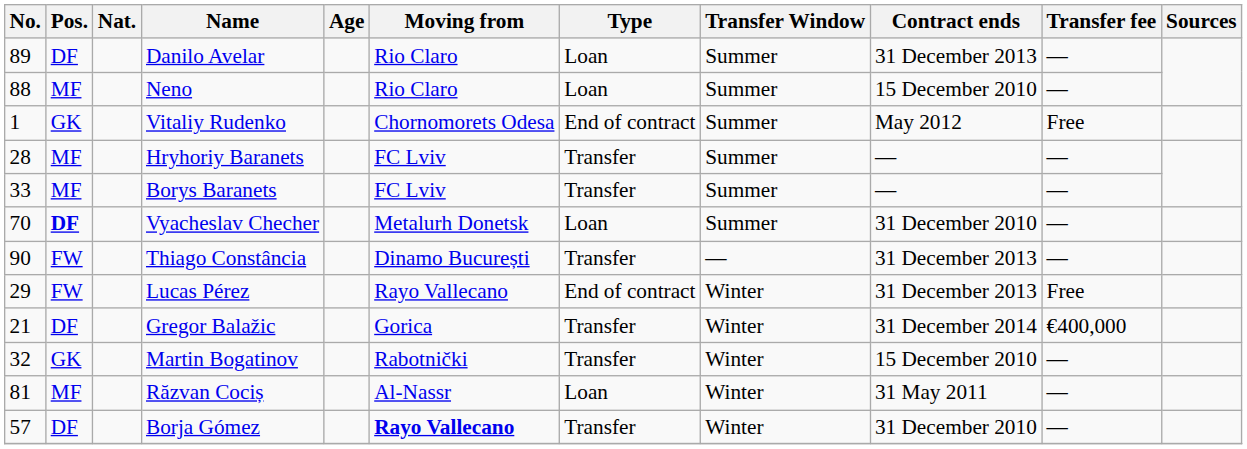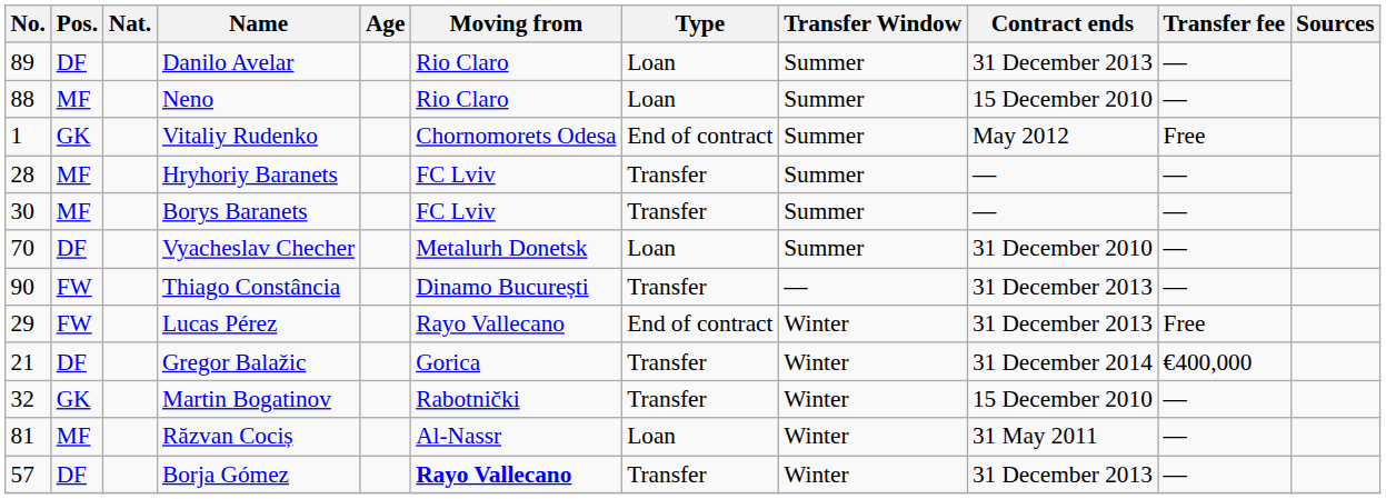 <table class="wikitable">
 <tr>
 <th>No.</th>
 <th>Pos.</th>
 <th>Nat.</th>
 <th>Name</th>
 <th>Age</th>
 <th>Moving from</th>
 <th>Type</th>
 <th>Transfer Window</th>
 <th>Contract ends</th>
 <th>Transfer fee</th>
 <th>Sources</th>
 </tr>
 <tr>
 <td>89</td>
 <td><a href='#'>DF</a></td>
 <td></td>
 <td><a href='#'>Danilo Avelar</a></td>
 <td></td>
 <td> <a href='#'>Rio Claro</a></td>
 <td>Loan</td>
 <td>Summer</td>
 <td>31 December 2013</td>
 <td>—</td>
 <td rowspan="2"></td>
 </tr>
 <tr>
 <td>88</td>
 <td><a href='#'>MF</a></td>
 <td></td>
 <td><a href='#'>Neno</a></td>
 <td></td>
 <td> <a href='#'>Rio Claro</a></td>
 <td>Loan</td>
 <td>Summer</td>
 <td>15 December 2010</td>
 <td>—</td>
 </tr>
 <tr>
 <td>1</td>
 <td><a href='#'>GK</a></td>
 <td></td>
 <td><a href='#'>Vitaliy Rudenko</a></td>
 <td></td>
 <td><a href='#'>Chornomorets Odesa</a></td>
 <td>End of contract</td>
 <td>Summer</td>
 <td>May 2012</td>
 <td>Free</td>
 <td></td>
 </tr>
 <tr>
 <td>28</td>
 <td><a href='#'>MF</a></td>
 <td></td>
 <td><a href='#'>Hryhoriy Baranets</a></td>
 <td></td>
 <td><a href='#'>FC Lviv</a></td>
 <td>Transfer</td>
 <td>Summer</td>
 <td>—</td>
 <td>—</td>
 <td rowspan="2"></td>
 </tr>
 <tr>
-<td>33</td>
+<td>30</td>
 <td><a href='#'>MF</a></td>
 <td></td>
 <td><a href='#'>Borys Baranets</a></td>
 <td></td>
 <td><a href='#'>FC Lviv</a></td>
 <td>Transfer</td>
 <td>Summer</td>
 <td>—</td>
 <td>—</td>
 </tr>
 <tr>
 <td>70</td>
-<td><strong><a href='#'>DF</a></strong></td>
+<td><a href='#'>DF</a></td>
 <td></td>
 <td><a href='#'>Vyacheslav Checher</a></td>
 <td></td>
 <td><a href='#'>Metalurh Donetsk</a></td>
 <td>Loan</td>
 <td>Summer</td>
 <td>31 December 2010</td>
 <td>—</td>
 <td></td>
 </tr>
 <tr>
 <td>90</td>
 <td><a href='#'>FW</a></td>
 <td></td>
 <td><a href='#'>Thiago Constância</a></td>
 <td></td>
 <td> <a href='#'>Dinamo București</a></td>
 <td>Transfer</td>
 <td>—</td>
 <td>31 December 2013</td>
 <td>—</td>
 <td></td>
 </tr>
 <tr>
 <td>29</td>
 <td><a href='#'>FW</a></td>
 <td></td>
 <td><a href='#'>Lucas Pérez</a></td>
 <td></td>
 <td> <a href='#'>Rayo Vallecano</a></td>
 <td>End of contract</td>
 <td>Winter</td>
 <td>31 December 2013</td>
 <td>Free</td>
 <td></td>
 </tr>
 <tr>
 <td>21</td>
 <td><a href='#'>DF</a></td>
 <td></td>
 <td><a href='#'>Gregor Balažic</a></td>
 <td></td>
 <td> <a href='#'>Gorica</a></td>
 <td>Transfer</td>
 <td>Winter</td>
 <td>31 December 2014</td>
 <td>€400,000</td>
 <td></td>
 </tr>
 <tr>
 <td>32</td>
 <td><a href='#'>GK</a></td>
 <td></td>
 <td><a href='#'>Martin Bogatinov</a></td>
 <td></td>
 <td> <a href='#'>Rabotnički</a></td>
 <td>Transfer</td>
 <td>Winter</td>
 <td>15 December 2010</td>
 <td>—</td>
 <td></td>
 </tr>
 <tr>
 <td>81</td>
 <td><a href='#'>MF</a></td>
 <td></td>
 <td><a href='#'>Răzvan Cociș</a></td>
 <td></td>
 <td> <a href='#'>Al-Nassr</a></td>
 <td>Loan</td>
 <td>Winter</td>
 <td>31 May 2011</td>
 <td>—</td>
 <td></td>
 </tr>
 <tr>
 <td>57</td>
 <td><a href='#'>DF</a></td>
 <td></td>
 <td><a href='#'>Borja Gómez</a></td>
 <td></td>
 <td><strong> <a href='#'>Rayo Vallecano</a></strong></td>
 <td>Transfer</td>
 <td>Winter</td>
-<td>31 December 2010</td>
+<td>31 December 2013</td>
 <td>—</td>
 <td></td>
 </tr>
 <tr>
 </tr>
 </table>
